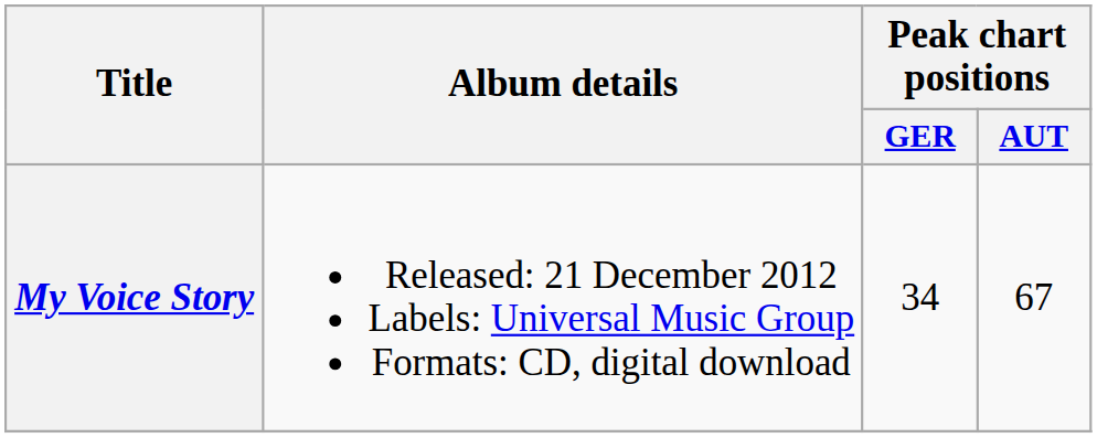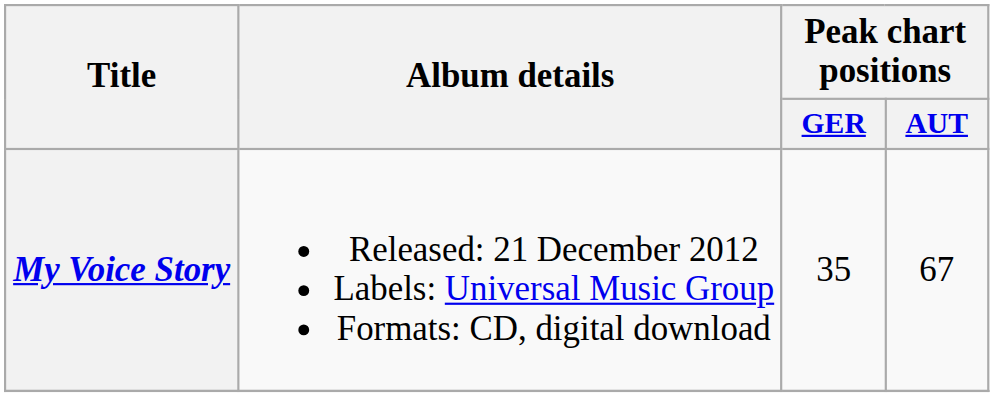 <table class="wikitable plainrowheaders" style="text-align:center;">
 <tr>
 <th scope="col" rowspan="2">Title</th>
 <th scope="col" rowspan="2">Album details</th>
 <th scope="col" colspan="2">Peak chart positions</th>
 </tr>
 <tr>
 <th scope="col" style="width:3em;font-size:85%;"><a href='#'>GER</a><br></th>
 <th scope="col" style="width:3em;font-size:85%;"><a href='#'>AUT</a><br></th>
 </tr>
 <tr>
 <th scope="row"><em><a href='#'>My Voice Story</a></em></th>
 <td><br><ul><li>Released: 21 December 2012</li><li>Labels: <a href='#'>Universal Music Group</a></li><li>Formats: CD, digital download</li></ul></td>
-<td>34</td>
+<td>35</td>
 <td>67</td>
 </tr>
 <tr>
 </tr>
 </table>
